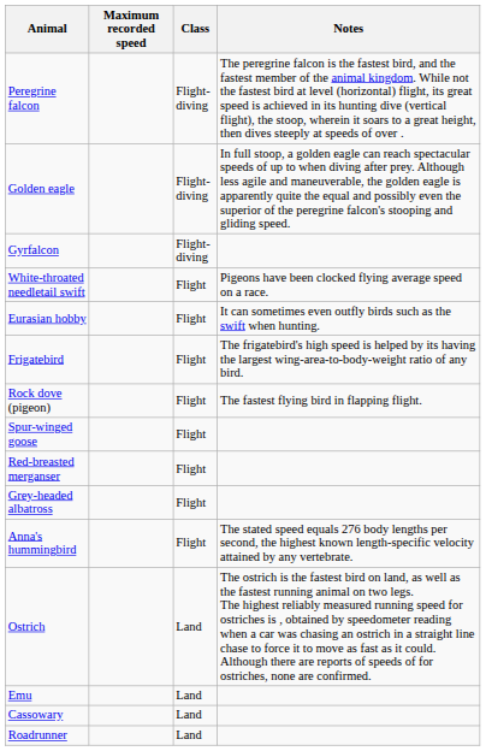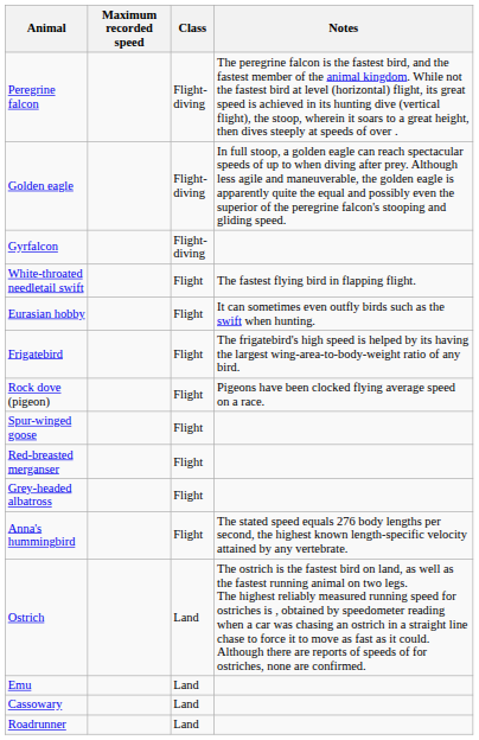 <table class="wikitable sortable">
 <tr>
 <th width=100>Animal</th>
 <th width=100>Maximum recorded speed</th>
 <th>Class</th>
 <th class="unsortable">Notes</th>
 </tr>
 <tr>
 <td><a href='#'>Peregrine falcon</a></td>
 <td></td>
 <td>Flight-diving</td>
 <td>The peregrine falcon is the fastest bird, and the fastest member of the <a href='#'>animal kingdom</a>. While not the fastest bird at level (horizontal) flight, its great speed is achieved in its hunting dive (vertical flight), the stoop, wherein it soars to a great height, then dives steeply at speeds of over .</td>
 </tr>
 <tr>
 <td><a href='#'>Golden eagle</a></td>
 <td><br></td>
 <td>Flight-diving</td>
 <td>In full stoop, a golden eagle can reach spectacular speeds of up to  when diving after prey. Although less agile and maneuverable, the golden eagle is apparently quite the equal and possibly even the superior of the peregrine falcon's stooping and gliding speed.</td>
 </tr>
 <tr>
 <td><a href='#'>Gyrfalcon</a></td>
 <td></td>
 <td>Flight-diving</td>
 <td></td>
 </tr>
 <tr>
 <td><a href='#'>White-throated needletail swift</a></td>
 <td></td>
 <td>Flight</td>
-<td>Pigeons have been clocked flying  average speed on a  race.</td>
+<td>The fastest flying bird in flapping flight.</td>
 </tr>
 <tr>
 <td><a href='#'>Eurasian hobby</a></td>
 <td></td>
 <td>Flight</td>
 <td>It can sometimes even outfly birds such as the <a href='#'>swift</a> when hunting.</td>
 </tr>
 <tr>
 <td><a href='#'>Frigatebird</a></td>
 <td></td>
 <td>Flight</td>
 <td>The frigatebird's high speed is helped by its having the largest wing-area-to-body-weight ratio of any bird.</td>
 </tr>
 <tr>
 <td><a href='#'>Rock dove</a> (pigeon)</td>
 <td></td>
 <td>Flight</td>
-<td>The fastest flying bird in flapping flight.</td>
+<td>Pigeons have been clocked flying  average speed on a  race.</td>
 </tr>
 <tr>
 <td><a href='#'>Spur-winged goose</a></td>
 <td></td>
 <td>Flight</td>
 <td></td>
 </tr>
 <tr>
 <td><a href='#'>Red-breasted merganser</a></td>
 <td></td>
 <td>Flight</td>
 <td></td>
 </tr>
 <tr>
 <td><a href='#'>Grey-headed albatross</a></td>
 <td></td>
 <td>Flight</td>
 <td></td>
 </tr>
 <tr>
 <td><a href='#'>Anna's hummingbird</a></td>
 <td></td>
 <td>Flight</td>
 <td>The stated speed equals 276 body lengths per second, the highest known length-specific velocity attained by any vertebrate.</td>
 </tr>
 <tr>
 <td><a href='#'>Ostrich</a></td>
 <td></td>
 <td>Land</td>
 <td>The ostrich is the fastest bird on land, as well as the fastest running animal on two legs.<br>The highest reliably measured running speed for ostriches is , obtained by speedometer reading when a car was chasing an ostrich in a straight line chase to force it to move as fast as it could. Although there are reports of speeds of  for ostriches, none are confirmed.</td>
 </tr>
 <tr>
 <td><a href='#'>Emu</a></td>
 <td></td>
 <td>Land</td>
 <td></td>
 </tr>
 <tr>
 <td><a href='#'>Cassowary</a></td>
 <td></td>
 <td>Land</td>
 <td></td>
 </tr>
 <tr>
 <td><a href='#'>Roadrunner</a></td>
 <td></td>
 <td>Land</td>
 <td></td>
 </tr>
 </table>
